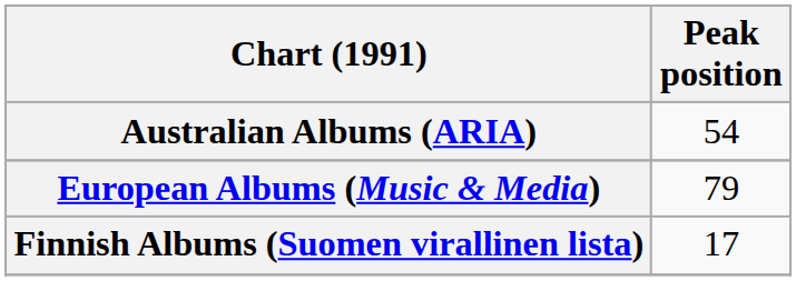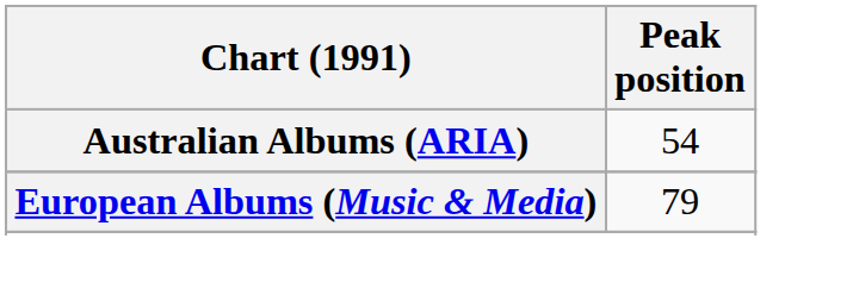 <table class="wikitable sortable plainrowheaders" style="text-align:center">
 <tr>
 <th scope="col">Chart (1991)</th>
 <th scope="col">Peak<br>position</th>
 </tr>
 <tr>
 <th scope="row">Australian Albums (<a href='#'>ARIA</a>)</th>
 <td>54</td>
 </tr>
 <tr>
 </tr>
 <tr>
 </tr>
 <tr>
 <th scope="row"><a href='#'>European Albums</a> (<em><a href='#'>Music & Media</a></em>)</th>
 <td>79</td>
 </tr>
 <tr>
-<th scope="row">Finnish Albums (<a href='#'>Suomen virallinen lista</a>)</th>
-<td>17</td>
-</tr>
-<tr>
 </tr>
 <tr>
 </tr>
 <tr>
 </tr>
 <tr>
 </tr>
 <tr>
 </tr>
 </table>
